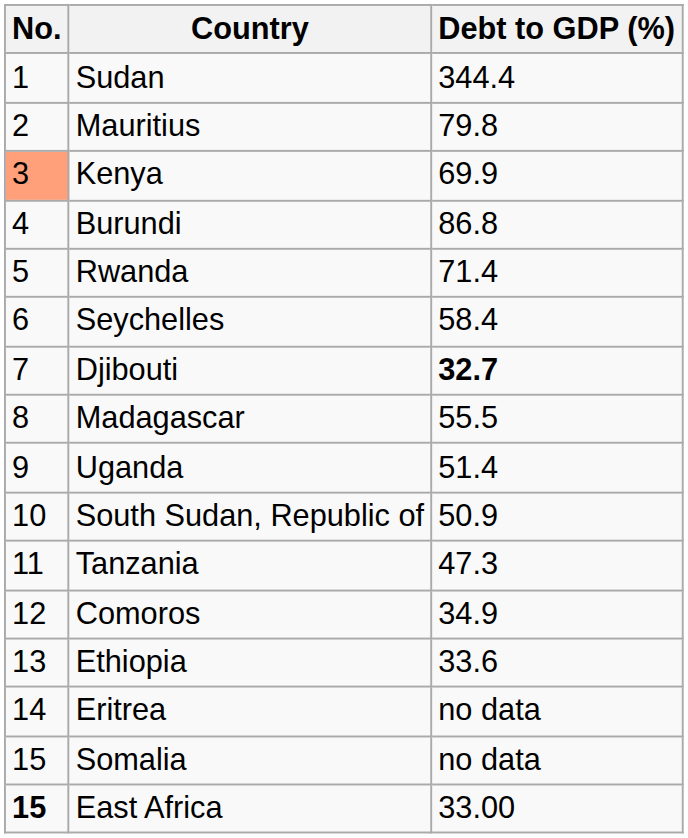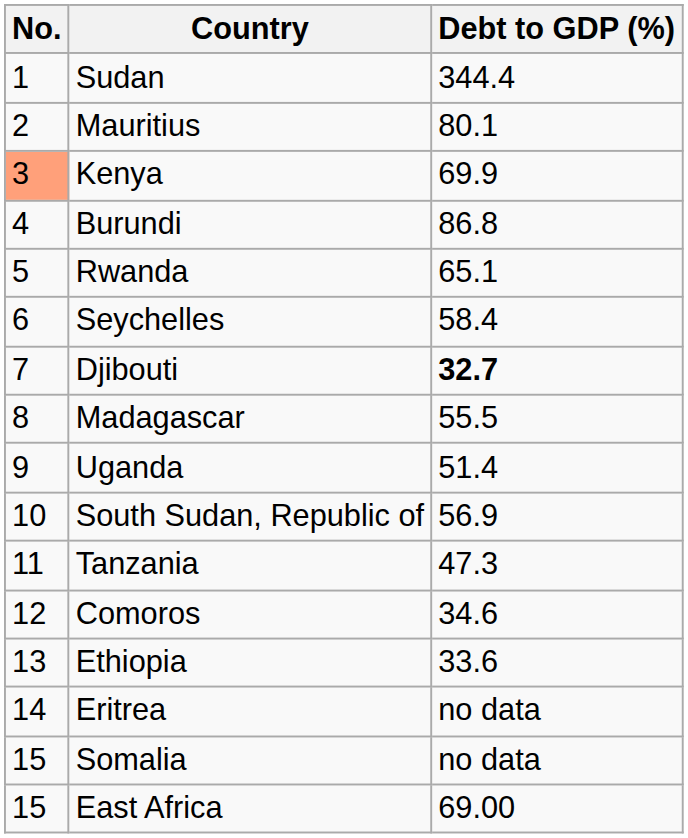 <table class="wikitable sortable">
 <tr>
 <th>No.</th>
 <th>Country</th>
 <th>Debt to GDP (%)</th>
 </tr>
 <tr>
 <td>1</td>
 <td> Sudan</td>
 <td>344.4</td>
 </tr>
 <tr>
 <td>2</td>
 <td> Mauritius</td>
-<td>79.8</td>
+<td>80.1</td>
 </tr>
 <tr>
 <td style="background: lightsalmon;">3</td>
 <td> Kenya</td>
 <td>69.9</td>
 </tr>
 <tr>
 <td>4</td>
 <td> Burundi</td>
 <td>86.8</td>
 </tr>
 <tr>
 <td>5</td>
 <td> Rwanda</td>
-<td>71.4</td>
+<td>65.1</td>
 </tr>
 <tr>
 <td>6</td>
 <td> Seychelles</td>
 <td>58.4</td>
 </tr>
 <tr>
 <td>7</td>
 <td> Djibouti</td>
 <td><strong>32.7</strong></td>
 </tr>
 <tr>
 <td>8</td>
 <td> Madagascar</td>
 <td>55.5</td>
 </tr>
 <tr>
 <td>9</td>
 <td> Uganda</td>
 <td>51.4</td>
 </tr>
 <tr>
 <td>10</td>
 <td> South Sudan, Republic of</td>
-<td>50.9</td>
+<td>56.9</td>
 </tr>
 <tr>
 <td>11</td>
 <td> Tanzania</td>
 <td>47.3</td>
 </tr>
 <tr>
 <td>12</td>
 <td> Comoros</td>
-<td>34.9</td>
+<td>34.6</td>
 </tr>
 <tr>
 <td>13</td>
 <td> Ethiopia</td>
 <td>33.6</td>
 </tr>
 <tr>
 <td>14</td>
 <td> Eritrea</td>
 <td>no data</td>
 </tr>
 <tr>
 <td>15</td>
 <td> Somalia</td>
 <td>no data</td>
 </tr>
 <tr>
-<td><strong>15</strong></td>
+<td>15</td>
 <td>East Africa</td>
-<td>33.00</td>
+<td>69.00</td>
 </tr>
 </table>
